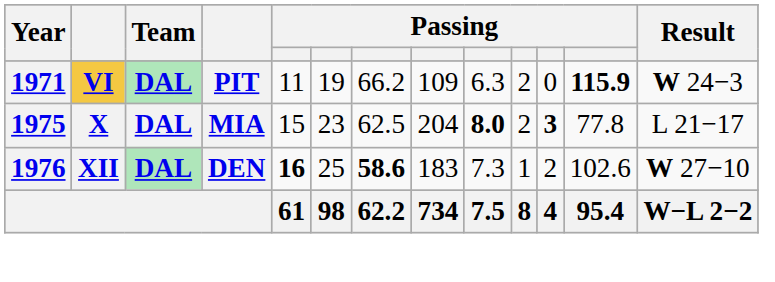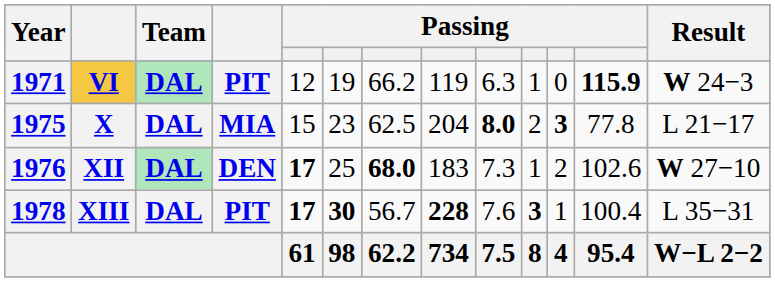 <table class="wikitable" style="text-align:center;">
 <tr>
 <th rowspan="2">Year</th>
 <th rowspan="2"></th>
 <th rowspan="2">Team</th>
 <th rowspan="2"></th>
 <th colspan="8">Passing</th>
 <th rowspan="2">Result</th>
 </tr>
 <tr>
 <th></th>
 <th></th>
 <th></th>
 <th></th>
 <th></th>
 <th></th>
 <th></th>
 <th></th>
 </tr>
 <tr>
 <th><a href='#'>1971</a></th>
 <th style="background:#f4c842;"><a href='#'>VI</a></th>
 <th style="background:#afe6ba;"><a href='#'>DAL</a></th>
 <th><a href='#'>PIT</a></th>
-<td>11</td>
+<td>12</td>
 <td>19</td>
 <td>66.2</td>
-<td>109</td>
+<td>119</td>
 <td>6.3</td>
-<td>2</td>
+<td>1</td>
 <td>0</td>
 <td><strong>115.9</strong></td>
 <td><strong>W</strong> 24−3</td>
 </tr>
 <tr>
 <th><a href='#'>1975</a></th>
 <th><a href='#'>X</a></th>
 <th><a href='#'>DAL</a></th>
 <th><a href='#'>MIA</a></th>
 <td>15</td>
 <td>23</td>
 <td>62.5</td>
 <td>204</td>
 <td><strong>8.0</strong></td>
 <td>2</td>
 <td><strong>3</strong></td>
 <td>77.8</td>
 <td>L 21−17</td>
 </tr>
 <tr>
 <th><a href='#'>1976</a></th>
 <th><a href='#'>XII</a></th>
 <th style="background:#afe6ba;"><a href='#'>DAL</a></th>
 <th><a href='#'>DEN</a></th>
-<td><strong>16</strong></td>
+<td><strong>17</strong></td>
 <td>25</td>
-<td><strong>58.6</strong></td>
+<td><strong>68.0</strong></td>
 <td>183</td>
 <td>7.3</td>
 <td>1</td>
 <td>2</td>
 <td>102.6</td>
 <td><strong>W</strong> 27−10</td>
+</tr>
+<tr>
+<th><a href='#'>1978</a></th>
+<th><a href='#'>XIII</a></th>
+<th><a href='#'>DAL</a></th>
+<th><a href='#'>PIT</a></th>
+<td><strong>17</strong></td>
+<td><strong>30</strong></td>
+<td>56.7</td>
+<td><strong>228</strong></td>
+<td>7.6</td>
+<td><strong>3</strong></td>
+<td>1</td>
+<td>100.4</td>
+<td>L 35−31</td>
 </tr>
 <tr>
 <th colspan="4"></th>
 <th>61</th>
 <th>98</th>
 <th>62.2</th>
 <th>734</th>
 <th>7.5</th>
 <th>8</th>
 <th>4</th>
 <th>95.4</th>
 <th>W−L 2−2</th>
 </tr>
 </table>
